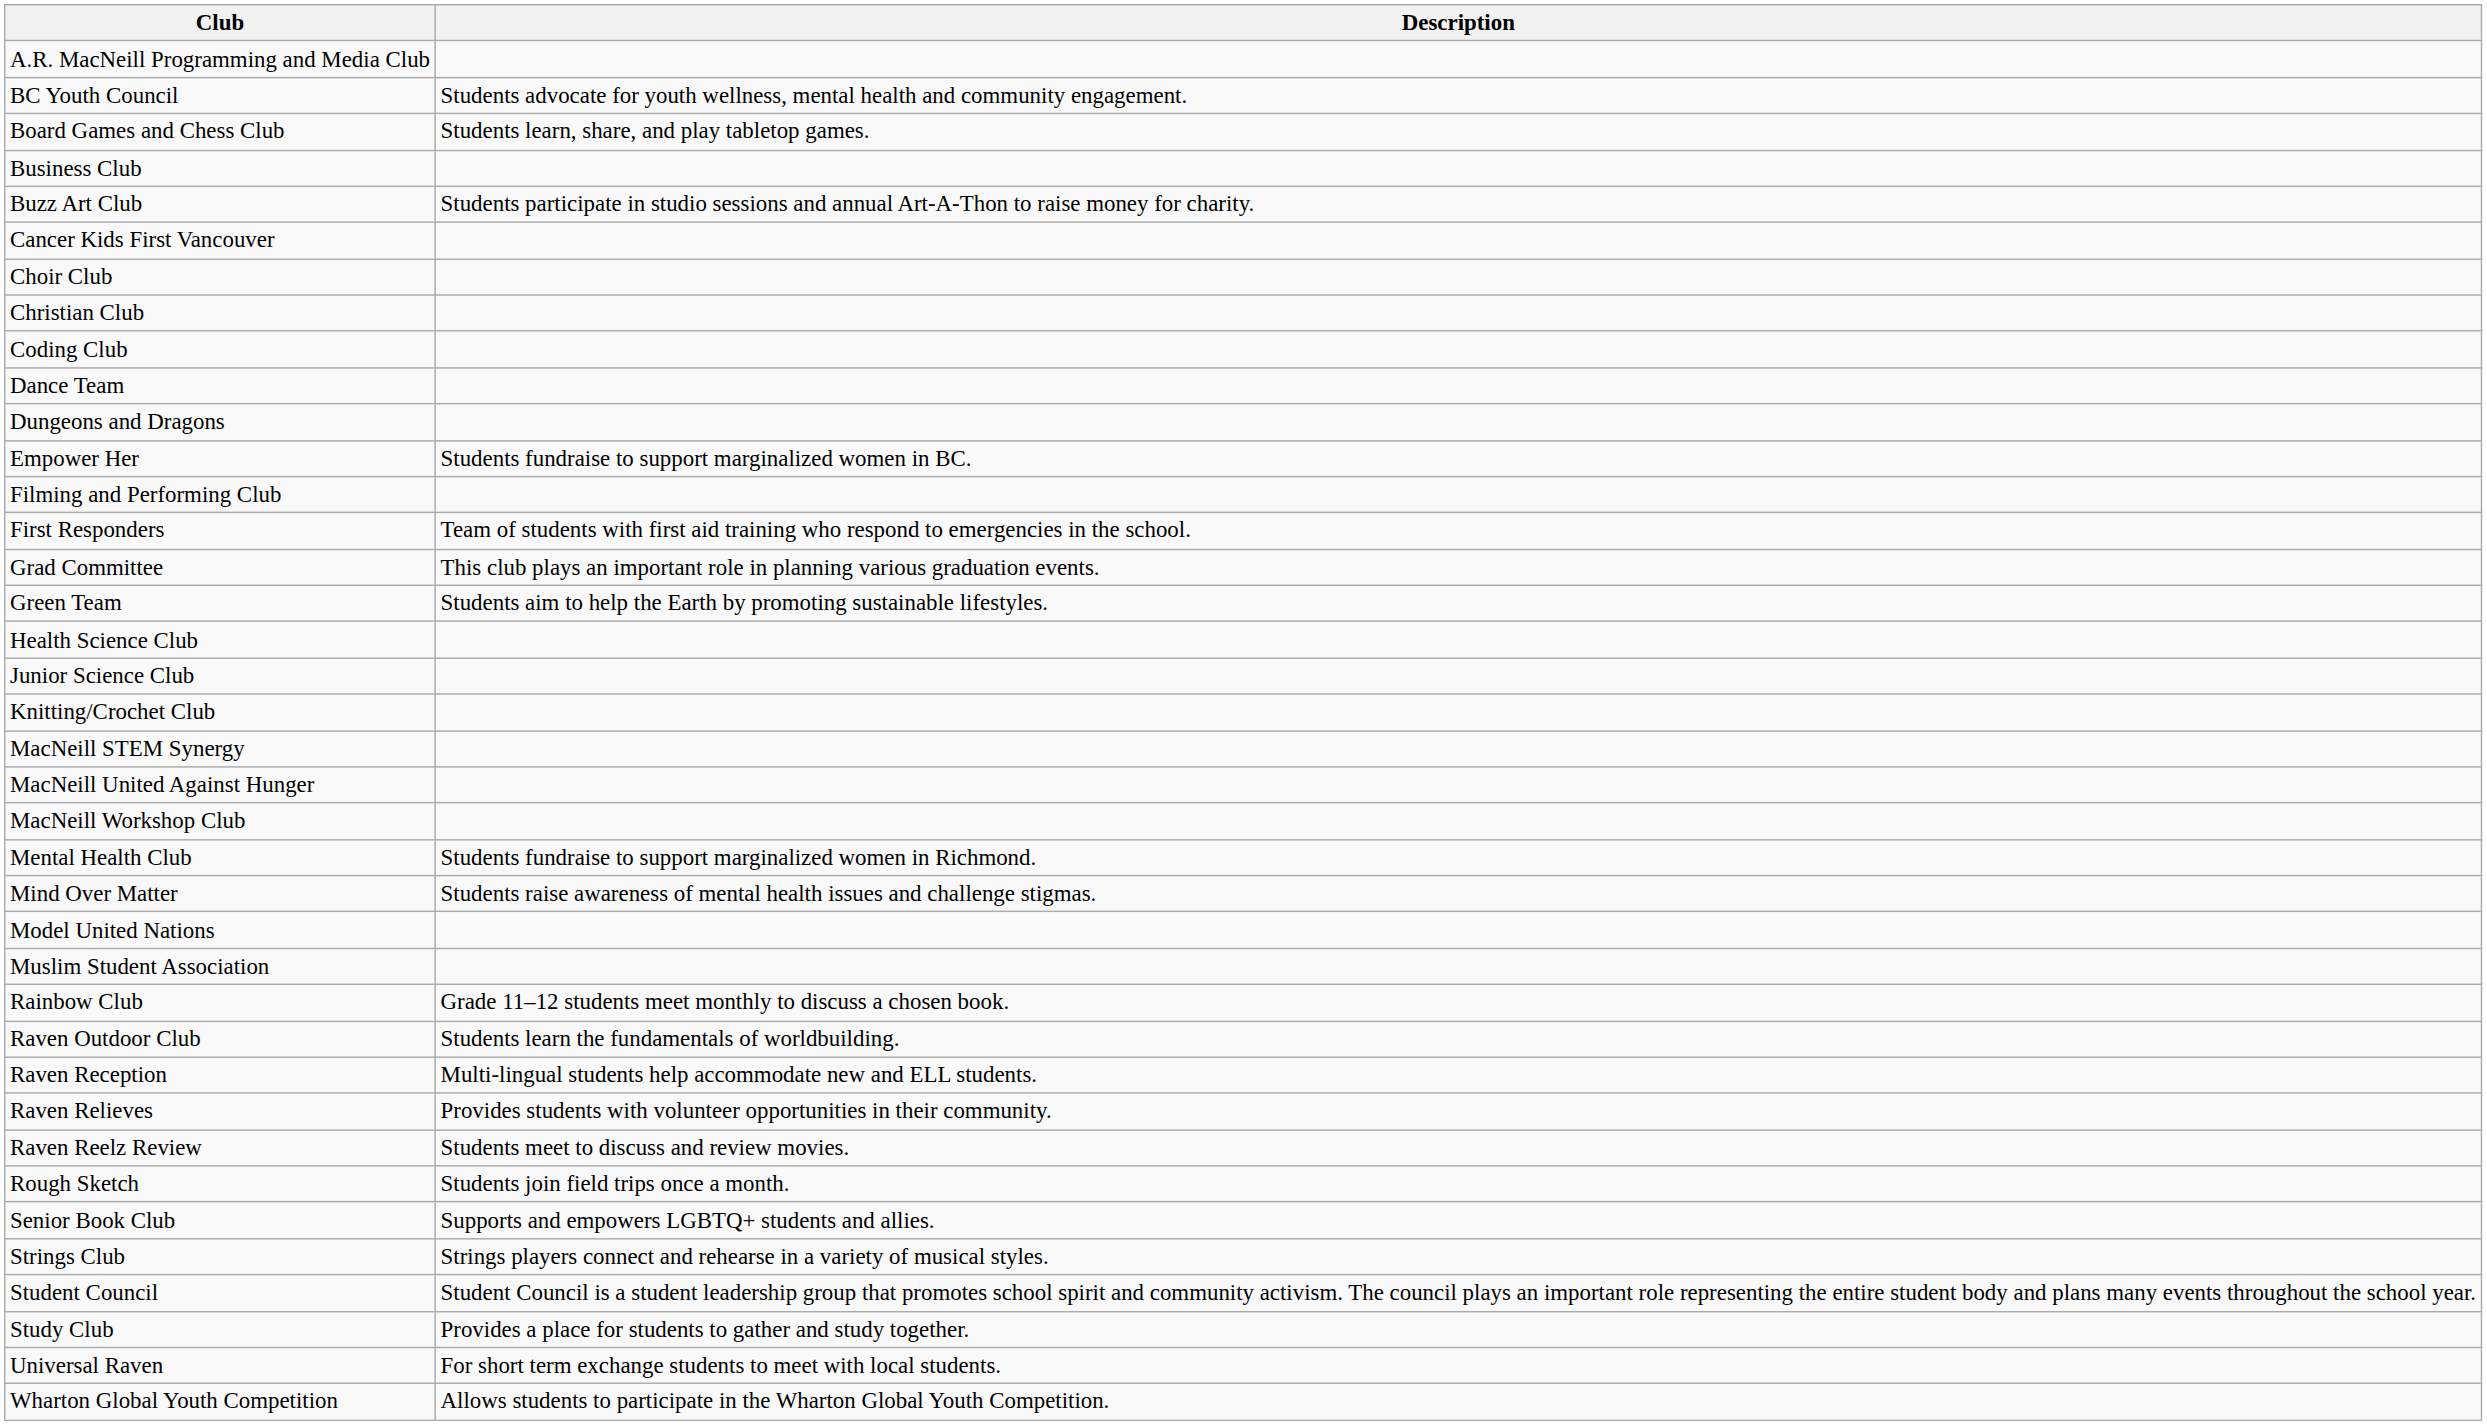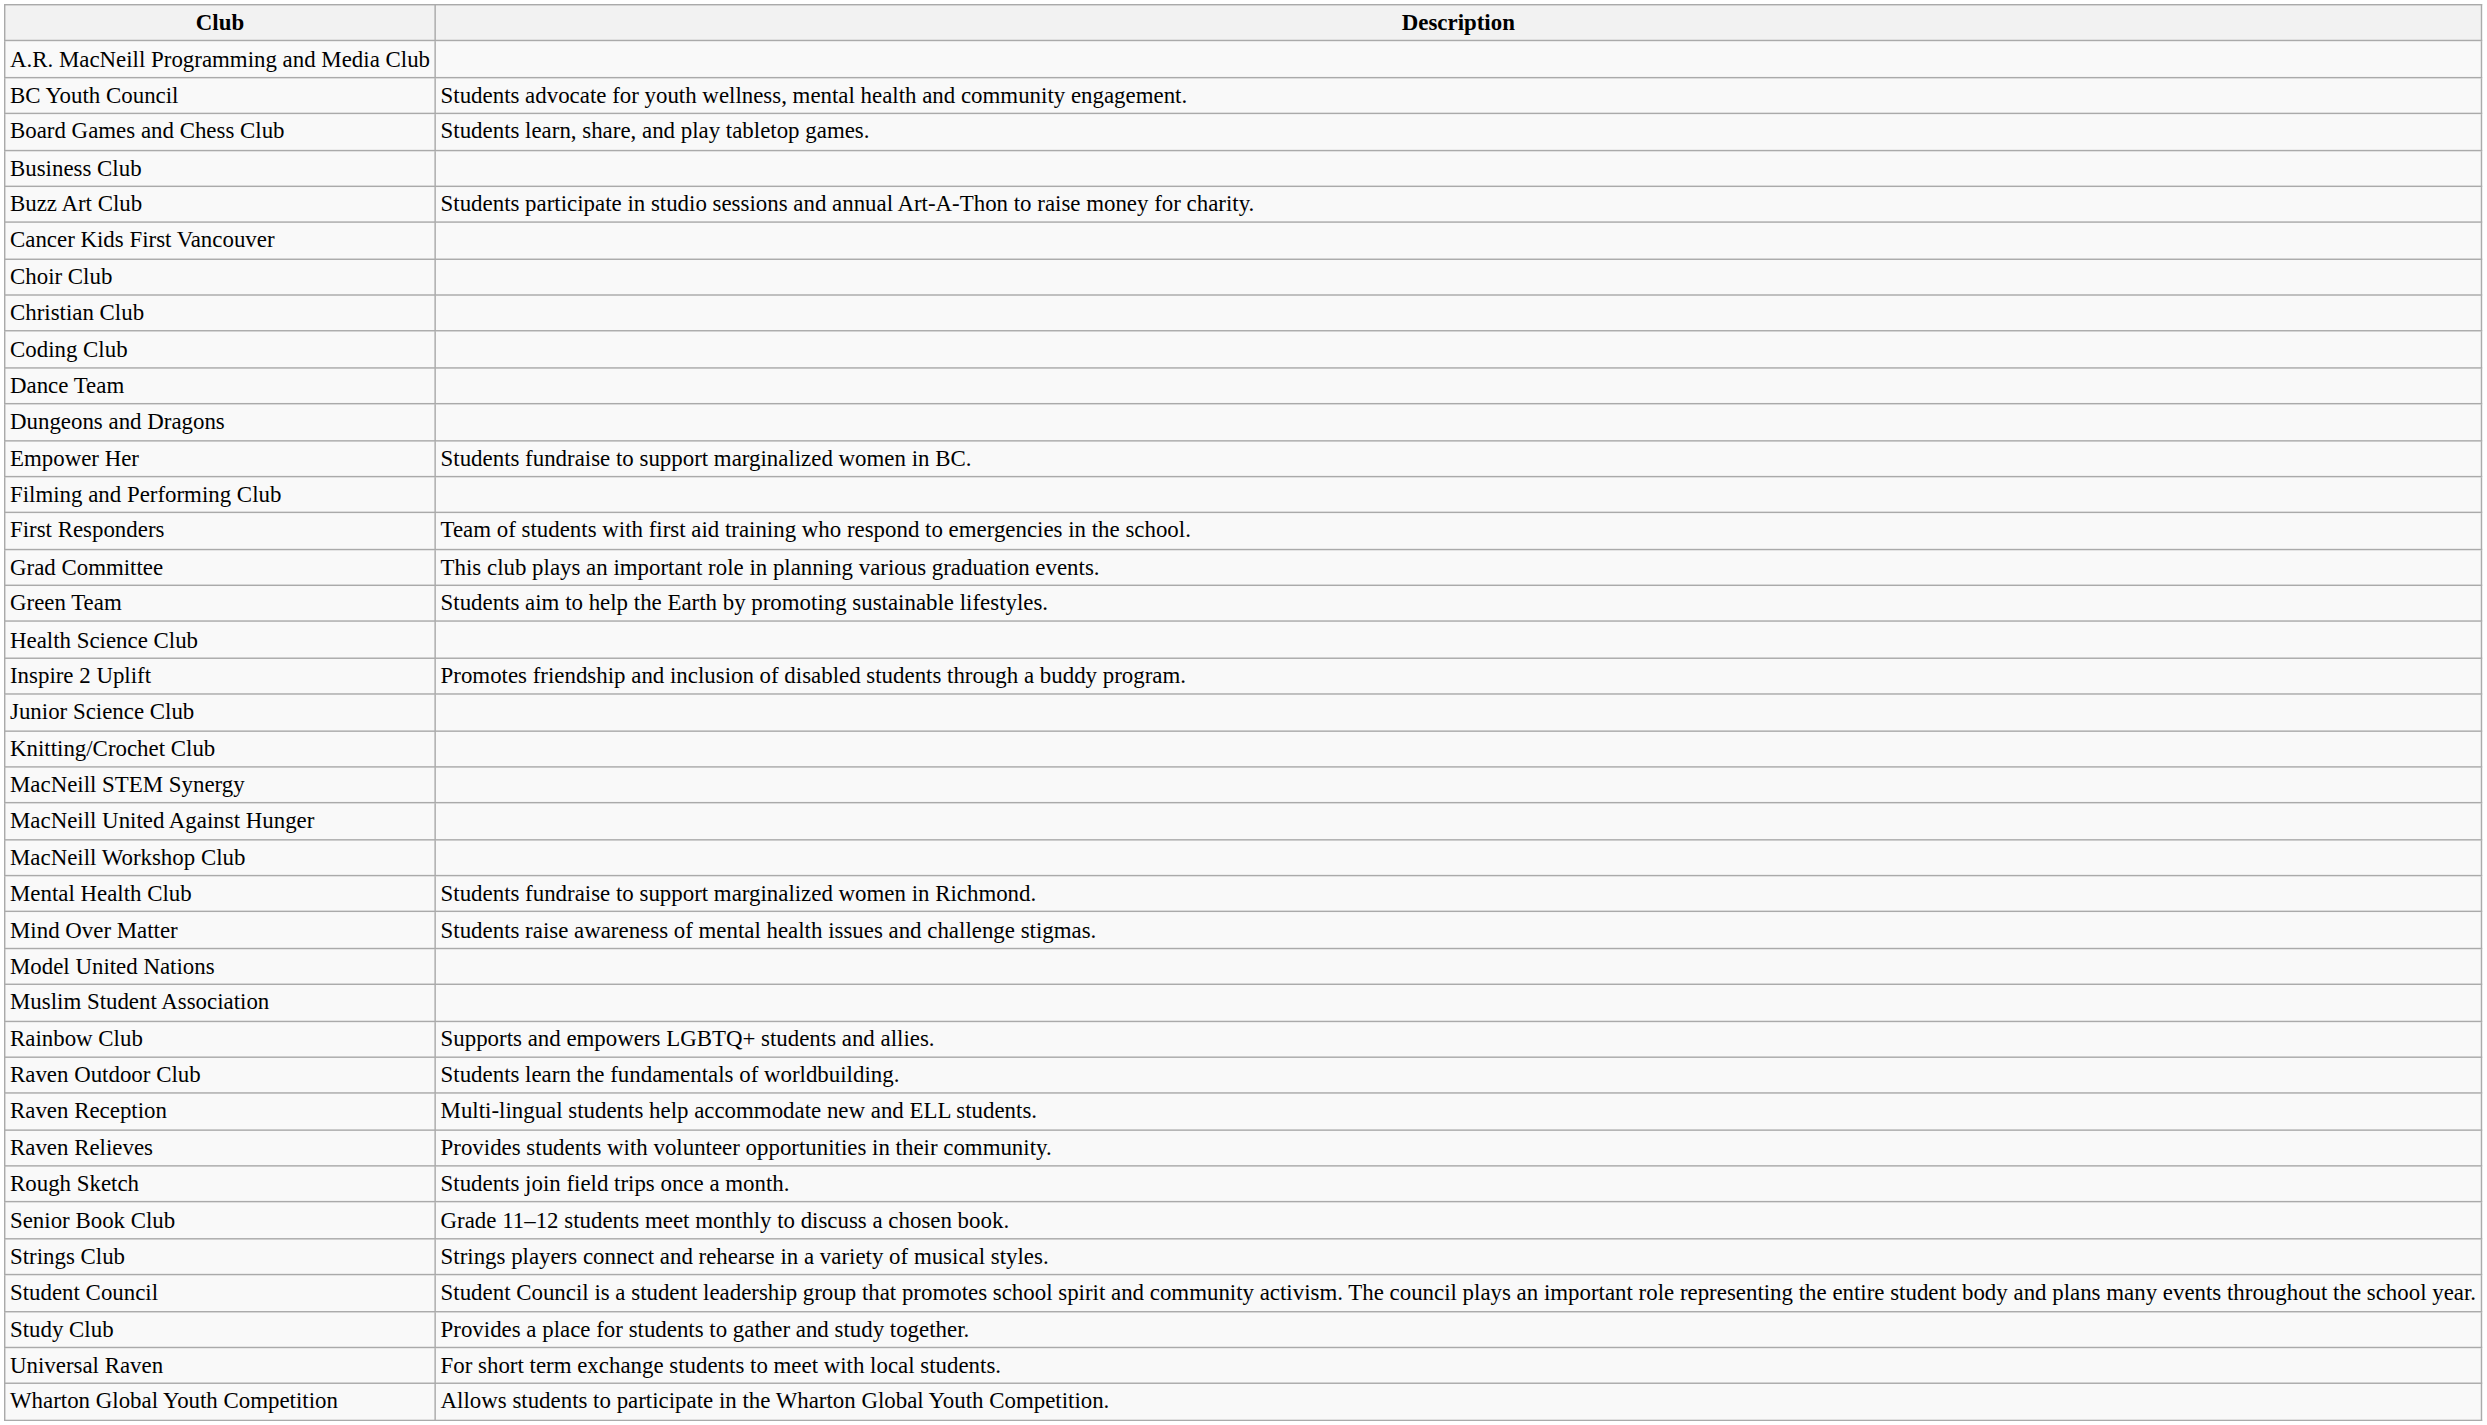 <table class="wikitable">
 <tr>
 <th>Club</th>
 <th>Description</th>
 </tr>
 <tr>
 <td>A.R. MacNeill Programming and Media Club</td>
 <td></td>
 </tr>
 <tr>
 <td>BC Youth Council</td>
 <td>Students advocate for youth wellness, mental health and community engagement.</td>
 </tr>
 <tr>
 <td>Board Games and Chess Club</td>
 <td>Students learn, share, and play tabletop games.</td>
 </tr>
 <tr>
 <td>Business Club</td>
 <td></td>
 </tr>
 <tr>
 <td>Buzz Art Club</td>
 <td>Students participate in studio sessions and annual Art-A-Thon to raise money for charity.</td>
 </tr>
 <tr>
 <td>Cancer Kids First Vancouver</td>
 <td></td>
 </tr>
 <tr>
 <td>Choir Club</td>
 <td></td>
 </tr>
 <tr>
 <td>Christian Club</td>
 <td></td>
 </tr>
 <tr>
 <td>Coding Club</td>
 <td></td>
 </tr>
 <tr>
 <td>Dance Team</td>
 <td></td>
 </tr>
 <tr>
 <td>Dungeons and Dragons</td>
 <td></td>
 </tr>
 <tr>
 <td>Empower Her</td>
 <td>Students fundraise to support marginalized women in BC.</td>
 </tr>
 <tr>
 <td>Filming and Performing Club</td>
 <td></td>
 </tr>
 <tr>
 <td>First Responders</td>
 <td>Team of students with first aid training who respond to emergencies in the school.</td>
 </tr>
 <tr>
 <td>Grad Committee</td>
 <td>This club plays an important role in planning various graduation events.</td>
 </tr>
 <tr>
 <td>Green Team</td>
 <td>Students aim to help the Earth by promoting sustainable lifestyles.</td>
 </tr>
 <tr>
 <td>Health Science Club</td>
 <td></td>
 </tr>
 <tr>
+<td>Inspire 2 Uplift</td>
+<td>Promotes friendship and inclusion of disabled students through a buddy program.</td>
+</tr>
+<tr>
 <td>Junior Science Club</td>
 <td></td>
 </tr>
 <tr>
 <td>Knitting/Crochet Club</td>
 <td></td>
 </tr>
 <tr>
 <td>MacNeill STEM Synergy</td>
 <td></td>
 </tr>
 <tr>
 <td>MacNeill United Against Hunger</td>
 <td></td>
 </tr>
 <tr>
 <td>MacNeill Workshop Club</td>
 <td></td>
 </tr>
 <tr>
 <td>Mental Health Club</td>
 <td>Students fundraise to support marginalized women in Richmond.</td>
 </tr>
 <tr>
 <td>Mind Over Matter</td>
 <td>Students raise awareness of mental health issues and challenge stigmas.</td>
 </tr>
 <tr>
 <td>Model United Nations</td>
 <td></td>
 </tr>
 <tr>
 <td>Muslim Student Association</td>
 <td></td>
 </tr>
 <tr>
 <td>Rainbow Club</td>
-<td>Grade 11–12 students meet monthly to discuss a chosen book.</td>
+<td>Supports and empowers LGBTQ+ students and allies.</td>
 </tr>
 <tr>
 <td>Raven Outdoor Club</td>
 <td>Students learn the fundamentals of worldbuilding.</td>
 </tr>
 <tr>
 <td>Raven Reception</td>
 <td>Multi-lingual students help accommodate new and ELL students.</td>
 </tr>
 <tr>
 <td>Raven Relieves</td>
 <td>Provides students with volunteer opportunities in their community.</td>
 </tr>
 <tr>
-<td>Raven Reelz Review</td>
-<td>Students meet to discuss and review movies.</td>
-</tr>
-<tr>
 <td>Rough Sketch</td>
 <td>Students join field trips once a month.</td>
 </tr>
 <tr>
 <td>Senior Book Club</td>
-<td>Supports and empowers LGBTQ+ students and allies.</td>
+<td>Grade 11–12 students meet monthly to discuss a chosen book.</td>
 </tr>
 <tr>
 <td>Strings Club</td>
 <td>Strings players connect and rehearse in a variety of musical styles.</td>
 </tr>
 <tr>
 <td>Student Council</td>
 <td>Student Council is a student leadership group that promotes school spirit and community activism.  The council plays an important role representing the entire student body and plans many events throughout the school year.</td>
 </tr>
 <tr>
 <td>Study Club</td>
 <td>Provides a place for students to gather and study together.</td>
 </tr>
 <tr>
 <td>Universal Raven</td>
 <td>For short term exchange students to meet with local students.</td>
 </tr>
 <tr>
 <td>Wharton Global Youth Competition</td>
 <td>Allows students to participate in the Wharton Global Youth Competition.</td>
 </tr>
 </table>
